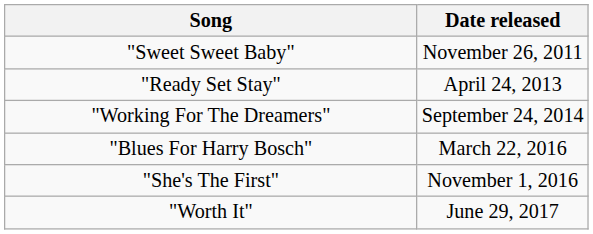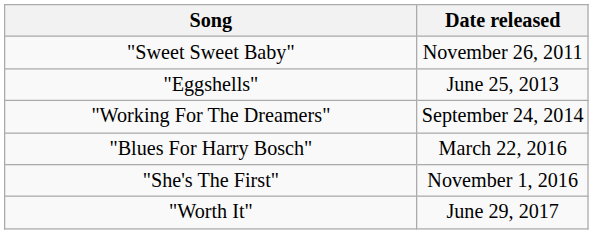 <table class="wikitable plainrowheaders" style="text-align:center;">
 <tr>
 <th scope="col" style="width:20em;">Song</th>
 <th scope="col">Date released</th>
 </tr>
 <tr>
 <td scope="row">"Sweet Sweet Baby"</td>
 <td scope="row">November 26, 2011</td>
 </tr>
 <tr>
-<td scope="row">"Ready Set Stay"</td>
-<td scope="row">April 24, 2013</td>
+<td scope="row">"Eggshells"</td>
+<td scope="row">June 25, 2013</td>
 </tr>
 <tr>
 <td scope="row">"Working For The Dreamers"</td>
 <td scope="row">September 24, 2014</td>
 </tr>
 <tr>
 <td scope="row">"Blues For Harry Bosch"</td>
 <td scope="row">March 22, 2016</td>
 </tr>
 <tr>
 <td scope="row">"She's The First"</td>
 <td scope="row">November 1, 2016</td>
 </tr>
 <tr>
 <td scope="row">"Worth It"</td>
 <td scope="row">June 29, 2017</td>
 </tr>
 </table>
